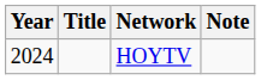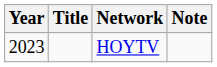 <table class="wikitable plainrowheaders">
 <tr>
 <th scope="col">Year</th>
 <th scope="col">Title</th>
 <th scope="col">Network</th>
 <th scope="col">Note</th>
 </tr>
 <tr>
-<td>2024</td>
+<td>2023</td>
 <td><em></em></td>
 <td><a href='#'>HOYTV</a></td>
 <td></td>
 </tr>
 </table>
